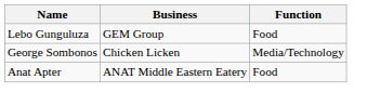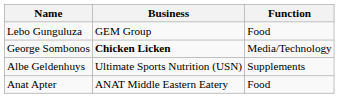 <table class="wikitable sortable">
 <tr>
 <th>Name</th>
 <th>Business</th>
 <th>Function</th>
 </tr>
 <tr>
 <td>Lebo Gunguluza</td>
 <td>GEM Group</td>
 <td>Food</td>
 </tr>
 <tr>
 <td>George Sombonos</td>
-<td>Chicken Licken</td>
+<td><strong>Chicken Licken</strong></td>
 <td>Media/Technology</td>
+</tr>
+<tr>
+<td>Albe Geldenhuys</td>
+<td>Ultimate Sports Nutrition (USN)</td>
+<td>Supplements</td>
 </tr>
 <tr>
 <td>Anat Apter</td>
 <td>ANAT Middle Eastern Eatery</td>
 <td>Food</td>
 </tr>
 </table>
